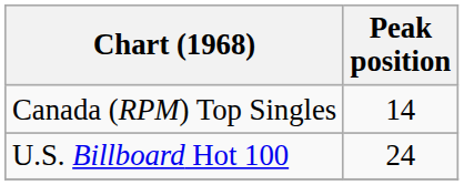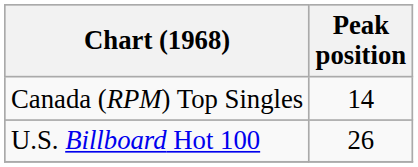 <table class="wikitable">
 <tr>
 <th>Chart (1968)</th>
 <th>Peak<br>position</th>
 </tr>
 <tr>
 <td>Canada (<em>RPM</em>) Top Singles </td>
 <td align="center">14</td>
 </tr>
 <tr>
 <td>U.S. <a href='#'><em>Billboard</em> Hot 100</a></td>
-<td align="center">24</td>
+<td align="center">26</td>
 </tr>
 <tr>
 </tr>
 </table>
